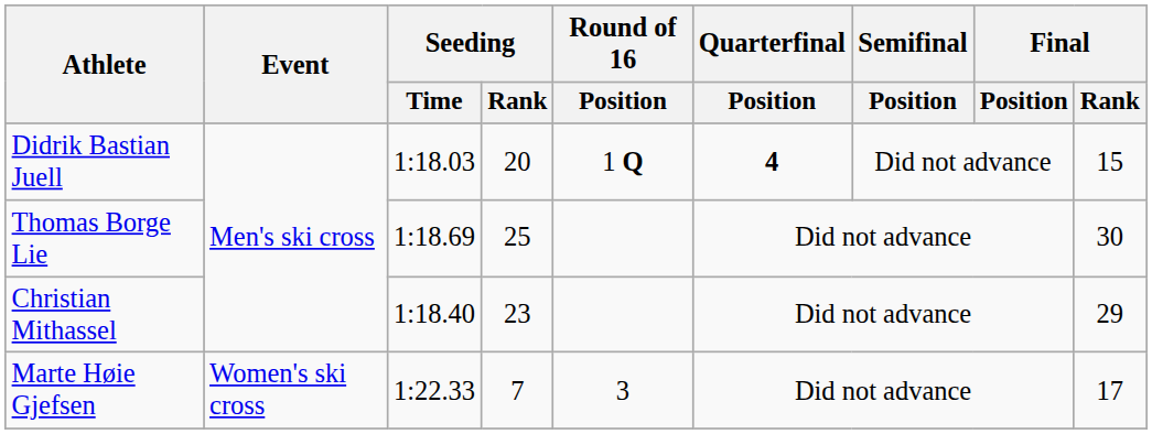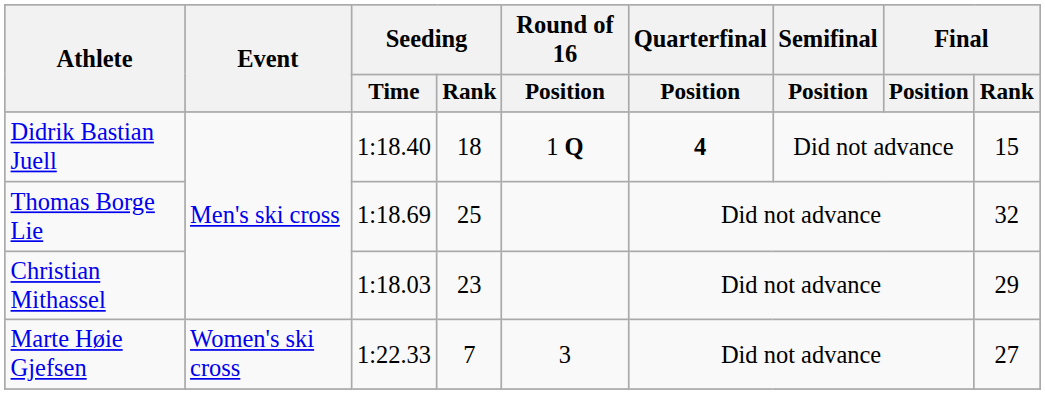 <table class="wikitable" style="font-size:90%">
 <tr>
 <th rowspan="2">Athlete</th>
 <th rowspan="2">Event</th>
 <th colspan="2">Seeding</th>
 <th>Round of 16</th>
 <th>Quarterfinal</th>
 <th>Semifinal</th>
 <th colspan=2>Final</th>
 </tr>
 <tr style="font-size:95%">
 <th>Time</th>
 <th>Rank</th>
 <th>Position</th>
 <th>Position</th>
 <th>Position</th>
 <th>Position</th>
 <th>Rank</th>
 </tr>
 <tr align=center>
 <td align=left><a href='#'>Didrik Bastian Juell</a></td>
 <td align=left rowspan=3><a href='#'>Men's ski cross</a></td>
-<td>1:18.03</td>
-<td>20</td>
+<td>1:18.40</td>
+<td>18</td>
 <td>1 <strong>Q</strong></td>
 <td><strong>4</strong></td>
 <td colspan=2>Did not advance</td>
 <td>15</td>
 </tr>
 <tr align=center>
 <td align=left><a href='#'>Thomas Borge Lie</a></td>
 <td>1:18.69</td>
 <td>25</td>
 <td></td>
 <td colspan=3>Did not advance</td>
-<td>30</td>
+<td>32</td>
 </tr>
 <tr align=center>
 <td align=left><a href='#'>Christian Mithassel</a></td>
-<td>1:18.40</td>
+<td>1:18.03</td>
 <td>23</td>
 <td></td>
 <td colspan=3>Did not advance</td>
 <td>29</td>
 </tr>
 <tr align=center>
 <td align=left><a href='#'>Marte Høie Gjefsen</a></td>
 <td align=left><a href='#'>Women's ski cross</a></td>
 <td>1:22.33</td>
 <td>7</td>
 <td>3</td>
 <td colspan=3>Did not advance</td>
-<td>17</td>
+<td>27</td>
 </tr>
 </table>
